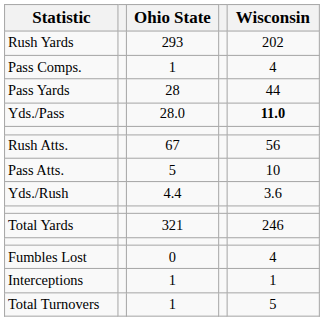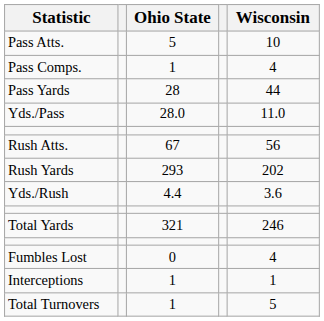 <table class="wikitable">
 <tr>
 <th scope="col" align="left" width="100px">Statistic</th>
 <th></th>
 <th scope="col" text-align="center" width="80px">Ohio State</th>
 <th></th>
 <th scope="col" text-align="center" width="80px">Wisconsin</th>
 </tr>
 <tr>
-<td style="font-size:85%;">Rush Yards</td>
+<td style="font-size:85%;">Pass Atts.</td>
 <td></td>
-<td style="text-align: center; font-size:85%;">293</td>
+<td style="text-align: center; font-size:85%;">5</td>
 <td></td>
-<td style="text-align: center; font-size:85%;">202</td>
+<td style="text-align: center; font-size:85%;">10</td>
 </tr>
 <tr>
 <td style="font-size:85%;">Pass Comps.</td>
 <td></td>
 <td style="text-align: center; font-size:85%;">1</td>
 <td></td>
 <td style="text-align: center; font-size:85%;">4</td>
 </tr>
 <tr>
 <td style="font-size:85%;">Pass Yards</td>
 <td></td>
 <td style="text-align: center; font-size:85%;">28</td>
 <td></td>
 <td style="text-align: center; font-size:85%;">44</td>
 </tr>
 <tr>
 <td style="font-size:85%;">Yds./Pass</td>
 <td></td>
 <td style="text-align: center; font-size:85%;">28.0</td>
 <td></td>
-<td style="text-align: center; font-size:85%;"><strong>11.0</strong></td>
+<td style="text-align: center; font-size:85%;">11.0</td>
 </tr>
 <tr>
 <td></td>
 <td></td>
 <td></td>
 <td></td>
 <td></td>
 </tr>
 <tr>
 <td style="font-size:85%;">Rush Atts.</td>
 <td></td>
 <td style="text-align: center; font-size:85%;">67</td>
 <td></td>
 <td style="text-align: center; font-size:85%;">56</td>
 </tr>
 <tr>
-<td style="font-size:85%;">Pass Atts.</td>
+<td style="font-size:85%;">Rush Yards</td>
 <td></td>
-<td style="text-align: center; font-size:85%;">5</td>
+<td style="text-align: center; font-size:85%;">293</td>
 <td></td>
-<td style="text-align: center; font-size:85%;">10</td>
+<td style="text-align: center; font-size:85%;">202</td>
 </tr>
 <tr>
 <td style="font-size:85%;">Yds./Rush</td>
 <td></td>
 <td style="text-align: center; font-size:85%;">4.4</td>
 <td></td>
 <td style="text-align: center; font-size:85%;">3.6</td>
 </tr>
 <tr>
 <td></td>
 <td></td>
 <td></td>
 <td></td>
 <td></td>
 </tr>
 <tr>
 <td style="font-size:85%;">Total Yards</td>
 <td></td>
 <td style="text-align: center; font-size:85%;">321</td>
 <td></td>
 <td style="text-align: center; font-size:85%;">246</td>
 </tr>
 <tr>
 <td></td>
 <td></td>
 <td></td>
 <td></td>
 <td></td>
 </tr>
 <tr>
 <td style="font-size:85%;">Fumbles Lost</td>
 <td></td>
 <td style="text-align: center; font-size:85%;">0</td>
 <td></td>
 <td style="text-align: center; font-size:85%;">4</td>
 </tr>
 <tr>
 <td style="font-size:85%;">Interceptions</td>
 <td></td>
 <td style="text-align: center; font-size:85%;">1</td>
 <td></td>
 <td style="text-align: center; font-size:85%;">1</td>
 </tr>
 <tr>
 <td style="font-size:85%;">Total Turnovers</td>
 <td></td>
 <td style="text-align: center; font-size:85%;">1</td>
 <td></td>
 <td style="text-align: center; font-size:85%;">5</td>
 </tr>
 </table>
